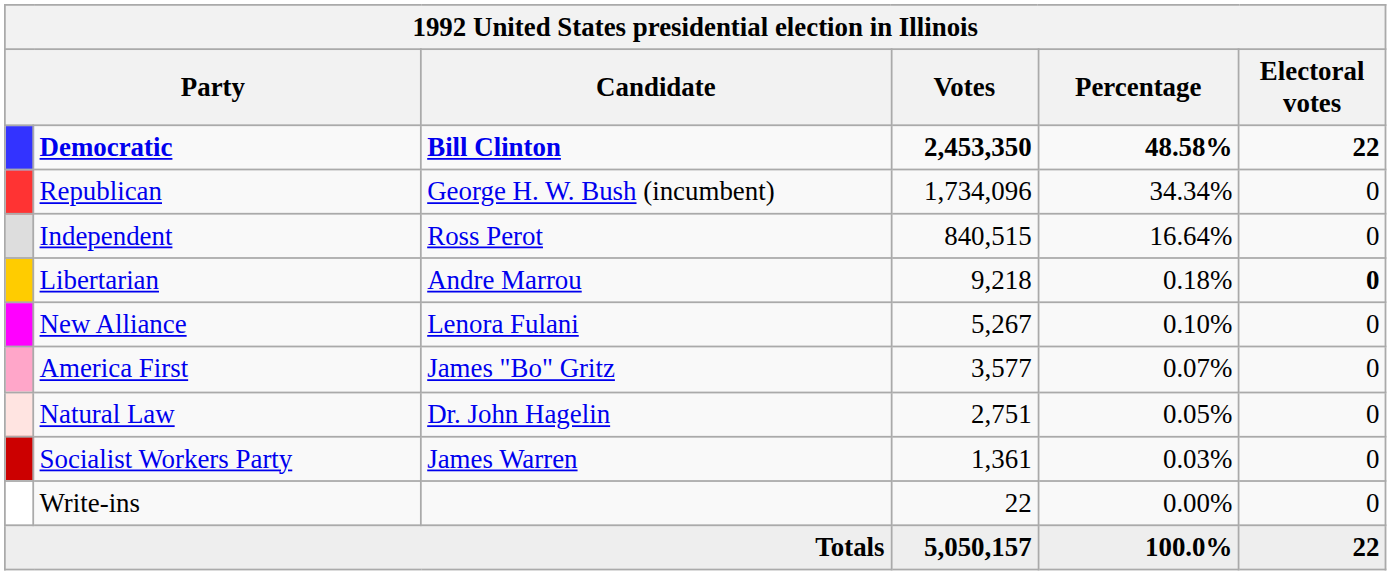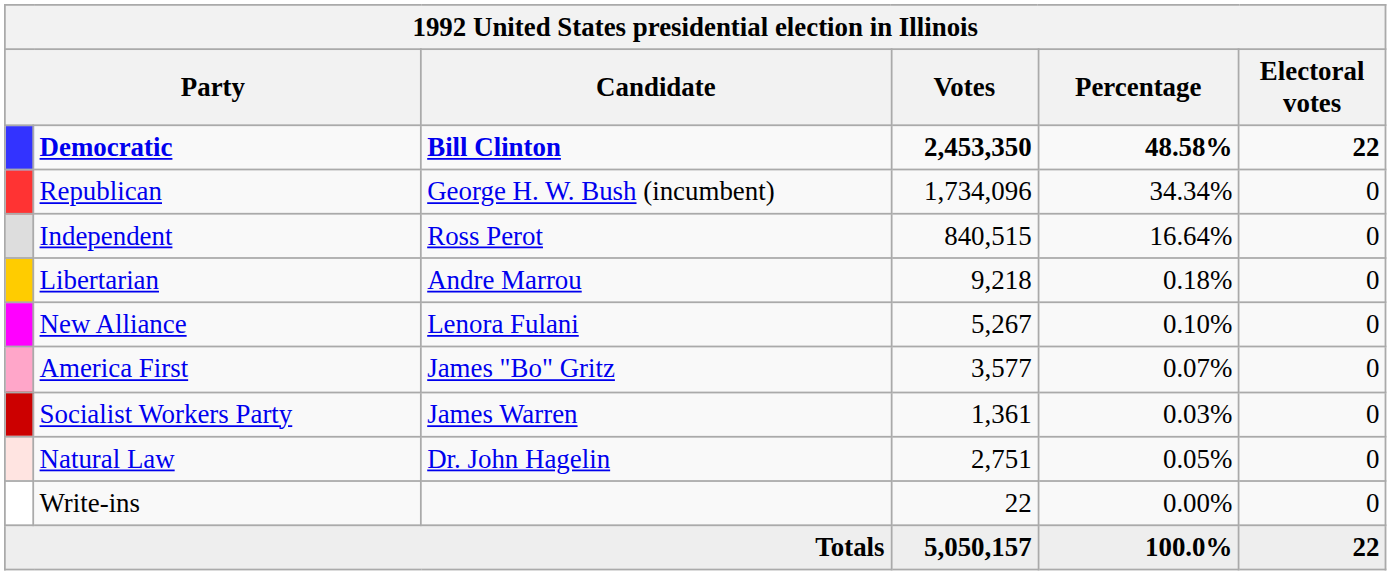 <table class="wikitable" style="font-size: 95%;">
 <tr>
 <th colspan="6">1992 United States presidential election in Illinois</th>
 </tr>
 <tr>
 <th colspan="2" style="width: 15em">Party</th>
 <th style="width: 17em">Candidate</th>
 <th style="width: 5em">Votes</th>
 <th style="width: 7em">Percentage</th>
 <th style="width: 5em">Electoral votes</th>
 </tr>
 <tr>
 <th style="background-color:#3333FF; width: 3px"></th>
 <td style="width: 130px"><strong><a href='#'>Democratic</a></strong></td>
 <td><strong><a href='#'>Bill Clinton</a></strong></td>
 <td align="right"><strong>2,453,350</strong></td>
 <td align="right"><strong>48.58%</strong></td>
 <td align="right"><strong>22</strong></td>
 </tr>
 <tr>
 <th style="background-color:#FF3333; width: 3px"></th>
 <td style="width: 130px"><a href='#'>Republican</a></td>
 <td><a href='#'>George H. W. Bush</a> (incumbent)</td>
 <td align="right">1,734,096</td>
 <td align="right">34.34%</td>
 <td align="right">0</td>
 </tr>
 <tr>
 <th style="background-color:#DDDDDD; width: 3px"></th>
 <td style="width: 130px"><a href='#'>Independent</a></td>
 <td><a href='#'>Ross Perot</a></td>
 <td align="right">840,515</td>
 <td align="right">16.64%</td>
 <td align="right">0</td>
 </tr>
 <tr>
 <th style="background-color:#FFCC00; width: 3px"></th>
 <td style="width: 130px"><a href='#'>Libertarian</a></td>
 <td><a href='#'>Andre Marrou</a></td>
 <td align="right">9,218</td>
 <td align="right">0.18%</td>
-<td align="right"><strong>0</strong></td>
+<td align="right">0</td>
 </tr>
 <tr>
 <th style="background-color:#FF00FF; width: 3px"></th>
 <td style="width: 130px"><a href='#'>New Alliance</a></td>
 <td><a href='#'>Lenora Fulani</a></td>
 <td align="right">5,267</td>
 <td align="right">0.10%</td>
 <td align="right">0</td>
 </tr>
 <tr>
 <th style="background-color:#FFA6C9; width: 3px"></th>
 <td style="width: 130px"><a href='#'>America First</a></td>
 <td><a href='#'>James "Bo" Gritz</a></td>
 <td align="right">3,577</td>
 <td align="right">0.07%</td>
 <td align="right">0</td>
 </tr>
 <tr>
+<th style="background:#c00; width:3px;"></th>
+<td style="width: 130px"><a href='#'>Socialist Workers Party</a></td>
+<td><a href='#'>James Warren</a></td>
+<td style="text-align:right;">1,361</td>
+<td style="text-align:right;">0.03%</td>
+<td style="text-align:right;">0</td>
+</tr>
+<tr>
 <th style="background-color:#ffe4e1; width: 3px"></th>
 <td style="width: 130px"><a href='#'>Natural Law</a></td>
 <td><a href='#'>Dr. John Hagelin</a></td>
 <td align="right">2,751</td>
 <td align="right">0.05%</td>
 <td align="right">0</td>
-</tr>
-<tr>
-<th style="background:#c00; width:3px;"></th>
-<td style="width: 130px"><a href='#'>Socialist Workers Party</a></td>
-<td><a href='#'>James Warren</a></td>
-<td style="text-align:right;">1,361</td>
-<td style="text-align:right;">0.03%</td>
-<td style="text-align:right;">0</td>
 </tr>
 <tr>
 <th style="background-color:#FFFFFF; width: 3px"></th>
 <td style="width: 130px">Write-ins</td>
 <td></td>
 <td align="right">22</td>
 <td align="right">0.00%</td>
 <td align="right">0</td>
 </tr>
 <tr bgcolor="#EEEEEE">
 <td colspan="3" align="right"><strong>Totals</strong></td>
 <td align="right"><strong>5,050,157</strong></td>
 <td align="right"><strong>100.0%</strong></td>
 <td align="right"><strong>22</strong></td>
 </tr>
 </table>
